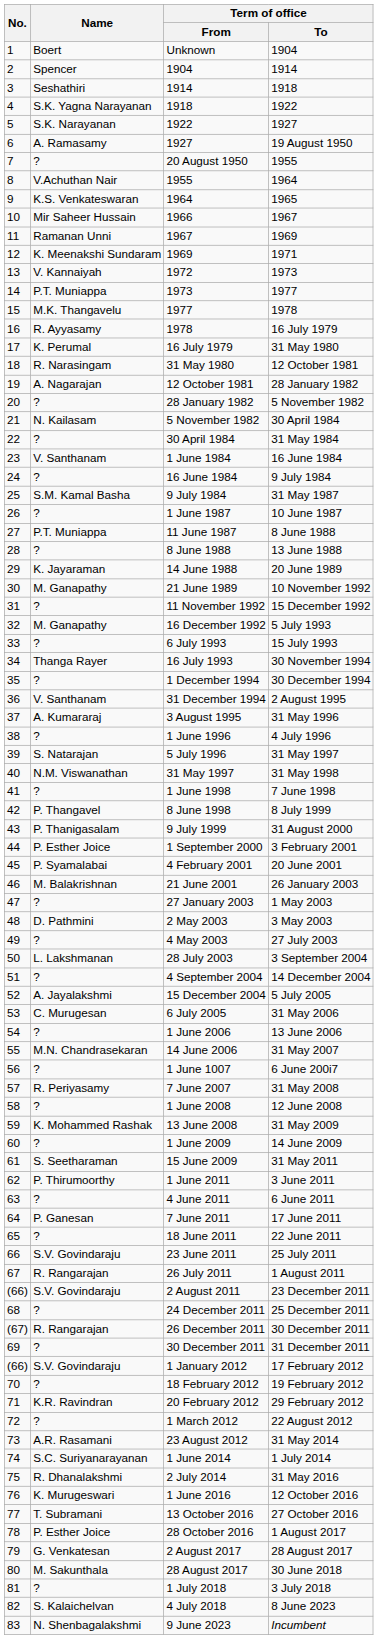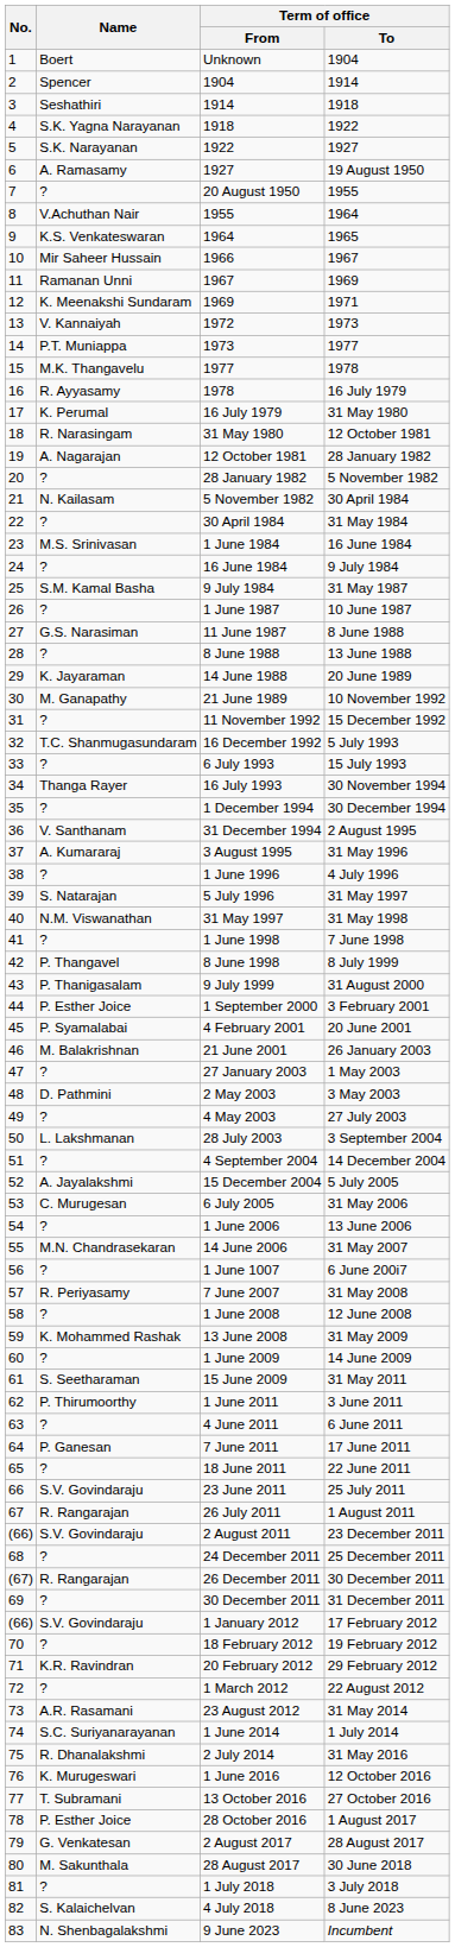 <table class="wikitable">
 <tr>
 <th rowspan="2">No.</th>
 <th rowspan="2">Name</th>
 <th colspan="2">Term of office</th>
 </tr>
 <tr>
 <th>From</th>
 <th>To</th>
 </tr>
 <tr>
 <td>1</td>
 <td>Boert</td>
 <td>Unknown</td>
 <td>1904</td>
 </tr>
 <tr>
 <td>2</td>
 <td>Spencer</td>
 <td>1904</td>
 <td>1914</td>
 </tr>
 <tr>
 <td>3</td>
 <td>Seshathiri</td>
 <td>1914</td>
 <td>1918</td>
 </tr>
 <tr>
 <td>4</td>
 <td>S.K. Yagna Narayanan</td>
 <td>1918</td>
 <td>1922</td>
 </tr>
 <tr>
 <td>5</td>
 <td>S.K. Narayanan</td>
 <td>1922</td>
 <td>1927</td>
 </tr>
 <tr>
 <td>6</td>
 <td>A. Ramasamy</td>
 <td>1927</td>
 <td>19 August 1950 </td>
 </tr>
 <tr>
 <td>7</td>
 <td>?</td>
 <td>20 August 1950</td>
 <td>1955</td>
 </tr>
 <tr>
 <td>8</td>
 <td>V.Achuthan Nair</td>
 <td>1955</td>
 <td>1964</td>
 </tr>
 <tr>
 <td>9</td>
 <td>K.S. Venkateswaran</td>
 <td>1964</td>
 <td>1965</td>
 </tr>
 <tr>
 <td>10</td>
 <td>Mir Saheer Hussain</td>
 <td>1966</td>
 <td>1967</td>
 </tr>
 <tr>
 <td>11</td>
 <td>Ramanan Unni</td>
 <td>1967</td>
 <td>1969</td>
 </tr>
 <tr>
 <td>12</td>
 <td>K. Meenakshi Sundaram</td>
 <td>1969</td>
 <td>1971</td>
 </tr>
 <tr>
 <td>13</td>
 <td>V. Kannaiyah</td>
 <td>1972</td>
 <td>1973</td>
 </tr>
 <tr>
 <td>14</td>
 <td>P.T. Muniappa</td>
 <td>1973</td>
 <td>1977</td>
 </tr>
 <tr>
 <td>15</td>
 <td>M.K. Thangavelu</td>
 <td>1977</td>
 <td>1978</td>
 </tr>
 <tr>
 <td>16</td>
 <td>R. Ayyasamy</td>
 <td>1978</td>
 <td>16 July 1979</td>
 </tr>
 <tr>
 <td>17</td>
 <td>K. Perumal</td>
 <td>16 July 1979</td>
 <td>31 May 1980</td>
 </tr>
 <tr>
 <td>18</td>
 <td>R. Narasingam</td>
 <td>31 May 1980</td>
 <td>12 October 1981</td>
 </tr>
 <tr>
 <td>19</td>
 <td>A. Nagarajan</td>
 <td>12 October 1981</td>
 <td>28 January 1982</td>
 </tr>
 <tr>
 <td>20</td>
 <td>?</td>
 <td>28 January 1982</td>
 <td>5 November 1982</td>
 </tr>
 <tr>
 <td>21</td>
 <td>N. Kailasam</td>
 <td>5 November 1982</td>
 <td>30 April 1984</td>
 </tr>
 <tr>
 <td>22</td>
 <td>?</td>
 <td>30 April 1984</td>
 <td>31 May 1984</td>
 </tr>
 <tr>
 <td>23</td>
-<td>V. Santhanam</td>
+<td>M.S. Srinivasan</td>
 <td>1 June 1984</td>
 <td>16 June 1984</td>
 </tr>
 <tr>
 <td>24</td>
 <td>?</td>
 <td>16 June 1984</td>
 <td>9  July 1984</td>
 </tr>
 <tr>
 <td>25</td>
 <td>S.M. Kamal Basha</td>
 <td>9 July 1984</td>
 <td>31 May 1987</td>
 </tr>
 <tr>
 <td>26</td>
 <td>?</td>
 <td>1 June 1987</td>
 <td>10 June 1987</td>
 </tr>
 <tr>
 <td>27</td>
-<td>P.T. Muniappa</td>
+<td>G.S. Narasiman</td>
 <td>11 June 1987</td>
 <td>8 June 1988</td>
 </tr>
 <tr>
 <td>28</td>
 <td>?</td>
 <td>8 June 1988</td>
 <td>13 June 1988</td>
 </tr>
 <tr>
 <td>29</td>
 <td>K. Jayaraman</td>
 <td>14 June 1988</td>
 <td>20 June 1989</td>
 </tr>
 <tr>
 <td>30</td>
 <td>M. Ganapathy</td>
 <td>21 June 1989</td>
 <td>10 November 1992</td>
 </tr>
 <tr>
 <td>31</td>
 <td>?</td>
 <td>11 November 1992</td>
 <td>15 December 1992</td>
 </tr>
 <tr>
 <td>32</td>
-<td>M. Ganapathy</td>
+<td>T.C. Shanmugasundaram</td>
 <td>16 December 1992</td>
 <td>5 July 1993</td>
 </tr>
 <tr>
 <td>33</td>
 <td>?</td>
 <td>6 July 1993</td>
 <td>15 July 1993</td>
 </tr>
 <tr>
 <td>34</td>
 <td>Thanga Rayer</td>
 <td>16 July 1993</td>
 <td>30 November 1994</td>
 </tr>
 <tr>
 <td>35</td>
 <td>?</td>
 <td>1 December 1994</td>
 <td>30 December 1994</td>
 </tr>
 <tr>
 <td>36</td>
 <td>V. Santhanam</td>
 <td>31 December 1994</td>
 <td>2 August 1995</td>
 </tr>
 <tr>
 <td>37</td>
 <td>A. Kumararaj</td>
 <td>3 August 1995</td>
 <td>31 May 1996</td>
 </tr>
 <tr>
 <td>38</td>
 <td>?</td>
 <td>1 June 1996</td>
 <td>4 July 1996</td>
 </tr>
 <tr>
 <td>39</td>
 <td>S. Natarajan</td>
 <td>5 July 1996</td>
 <td>31 May 1997</td>
 </tr>
 <tr>
 <td>40</td>
 <td>N.M. Viswanathan</td>
 <td>31 May 1997</td>
 <td>31 May 1998</td>
 </tr>
 <tr>
 <td>41</td>
 <td>?</td>
 <td>1 June 1998</td>
 <td>7 June 1998</td>
 </tr>
 <tr>
 <td>42</td>
 <td>P. Thangavel</td>
 <td>8 June 1998</td>
 <td>8 July 1999</td>
 </tr>
 <tr>
 <td>43</td>
 <td>P. Thanigasalam</td>
 <td>9 July 1999</td>
 <td>31 August 2000</td>
 </tr>
 <tr>
 <td>44</td>
 <td>P. Esther Joice</td>
 <td>1 September 2000</td>
 <td>3 February 2001</td>
 </tr>
 <tr>
 <td>45</td>
 <td>P. Syamalabai</td>
 <td>4 February 2001</td>
 <td>20 June 2001</td>
 </tr>
 <tr>
 <td>46</td>
 <td>M. Balakrishnan</td>
 <td>21 June 2001</td>
 <td>26 January 2003</td>
 </tr>
 <tr>
 <td>47</td>
 <td>?</td>
 <td>27 January 2003</td>
 <td>1 May 2003</td>
 </tr>
 <tr>
 <td>48</td>
 <td>D. Pathmini</td>
 <td>2 May 2003</td>
 <td>3 May 2003</td>
 </tr>
 <tr>
 <td>49</td>
 <td>?</td>
 <td>4 May 2003</td>
 <td>27 July 2003</td>
 </tr>
 <tr>
 <td>50</td>
 <td>L. Lakshmanan</td>
 <td>28 July 2003</td>
 <td>3 September 2004</td>
 </tr>
 <tr>
 <td>51</td>
 <td>?</td>
 <td>4 September 2004</td>
 <td>14 December 2004</td>
 </tr>
 <tr>
 <td>52</td>
 <td>A. Jayalakshmi</td>
 <td>15 December 2004</td>
 <td>5 July 2005</td>
 </tr>
 <tr>
 <td>53</td>
 <td>C. Murugesan</td>
 <td>6 July 2005</td>
 <td>31 May 2006</td>
 </tr>
 <tr>
 <td>54</td>
 <td>?</td>
 <td>1 June 2006</td>
 <td>13 June 2006</td>
 </tr>
 <tr>
 <td>55</td>
 <td>M.N. Chandrasekaran</td>
 <td>14 June 2006</td>
 <td>31 May 2007</td>
 </tr>
 <tr>
 <td>56</td>
 <td>?</td>
 <td>1 June 1007</td>
 <td>6 June 200i7</td>
 </tr>
 <tr>
 <td>57</td>
 <td>R. Periyasamy</td>
 <td>7 June 2007</td>
 <td>31 May 2008</td>
 </tr>
 <tr>
 <td>58</td>
 <td>?</td>
 <td>1 June 2008</td>
 <td>12 June 2008</td>
 </tr>
 <tr>
 <td>59</td>
 <td>K. Mohammed Rashak</td>
 <td>13 June 2008</td>
 <td>31 May 2009</td>
 </tr>
 <tr>
 <td>60</td>
 <td>?</td>
 <td>1 June 2009</td>
 <td>14 June 2009</td>
 </tr>
 <tr>
 <td>61</td>
 <td>S. Seetharaman</td>
 <td>15 June 2009</td>
 <td>31 May 2011</td>
 </tr>
 <tr>
 <td>62</td>
 <td>P. Thirumoorthy</td>
 <td>1 June 2011</td>
 <td>3 June 2011</td>
 </tr>
 <tr>
 <td>63</td>
 <td>?</td>
 <td>4 June 2011</td>
 <td>6 June 2011</td>
 </tr>
 <tr>
 <td>64</td>
 <td>P. Ganesan</td>
 <td>7 June 2011</td>
 <td>17 June 2011</td>
 </tr>
 <tr>
 <td>65</td>
 <td>?</td>
 <td>18 June 2011</td>
 <td>22 June 2011</td>
 </tr>
 <tr>
 <td>66</td>
 <td>S.V. Govindaraju</td>
 <td>23 June 2011</td>
 <td>25 July 2011</td>
 </tr>
 <tr>
 <td>67</td>
 <td>R. Rangarajan</td>
 <td>26 July 2011</td>
 <td>1 August 2011</td>
 </tr>
 <tr>
 <td>(66)</td>
 <td>S.V. Govindaraju</td>
 <td>2 August 2011</td>
 <td>23 December 2011</td>
 </tr>
 <tr>
 <td>68</td>
 <td>?</td>
 <td>24 December 2011</td>
 <td>25 December 2011</td>
 </tr>
 <tr>
 <td>(67)</td>
 <td>R. Rangarajan</td>
 <td>26 December 2011</td>
 <td>30 December 2011</td>
 </tr>
 <tr>
 <td>69</td>
 <td>?</td>
 <td>30 December 2011</td>
 <td>31 December 2011</td>
 </tr>
 <tr>
 <td>(66)</td>
 <td>S.V. Govindaraju</td>
 <td>1 January 2012</td>
 <td>17 February 2012</td>
 </tr>
 <tr>
 <td>70</td>
 <td>?</td>
 <td>18 February 2012</td>
 <td>19 February 2012</td>
 </tr>
 <tr>
 <td>71</td>
 <td>K.R. Ravindran</td>
 <td>20 February 2012</td>
 <td>29 February 2012</td>
 </tr>
 <tr>
 <td>72</td>
 <td>?</td>
 <td>1 March 2012</td>
 <td>22 August 2012</td>
 </tr>
 <tr>
 <td>73</td>
 <td>A.R. Rasamani</td>
 <td>23 August 2012</td>
 <td>31 May 2014</td>
 </tr>
 <tr>
 <td>74</td>
 <td>S.C. Suriyanarayanan</td>
 <td>1 June 2014</td>
 <td>1 July 2014</td>
 </tr>
 <tr>
 <td>75</td>
 <td>R. Dhanalakshmi</td>
 <td>2 July 2014</td>
 <td>31 May 2016</td>
 </tr>
 <tr>
 <td>76</td>
 <td>K. Murugeswari</td>
 <td>1 June 2016</td>
 <td>12 October 2016</td>
 </tr>
 <tr>
 <td>77</td>
 <td>T. Subramani</td>
 <td>13 October 2016</td>
 <td>27 October 2016</td>
 </tr>
 <tr>
 <td>78</td>
 <td>P. Esther Joice</td>
 <td>28 October 2016</td>
 <td>1 August 2017</td>
 </tr>
 <tr>
 <td>79</td>
 <td>G. Venkatesan</td>
 <td>2 August 2017</td>
 <td>28 August 2017</td>
 </tr>
 <tr>
 <td>80</td>
 <td>M. Sakunthala</td>
 <td>28 August 2017</td>
 <td>30 June 2018</td>
 </tr>
 <tr>
 <td>81</td>
 <td>?</td>
 <td>1 July 2018</td>
 <td>3 July 2018</td>
 </tr>
 <tr>
 <td>82</td>
 <td>S. Kalaichelvan</td>
 <td>4 July 2018</td>
 <td>8 June 2023</td>
 </tr>
 <tr>
 <td>83</td>
 <td>N. Shenbagalakshmi</td>
 <td>9 June 2023</td>
 <td><em>Incumbent</em></td>
 </tr>
 </table>
